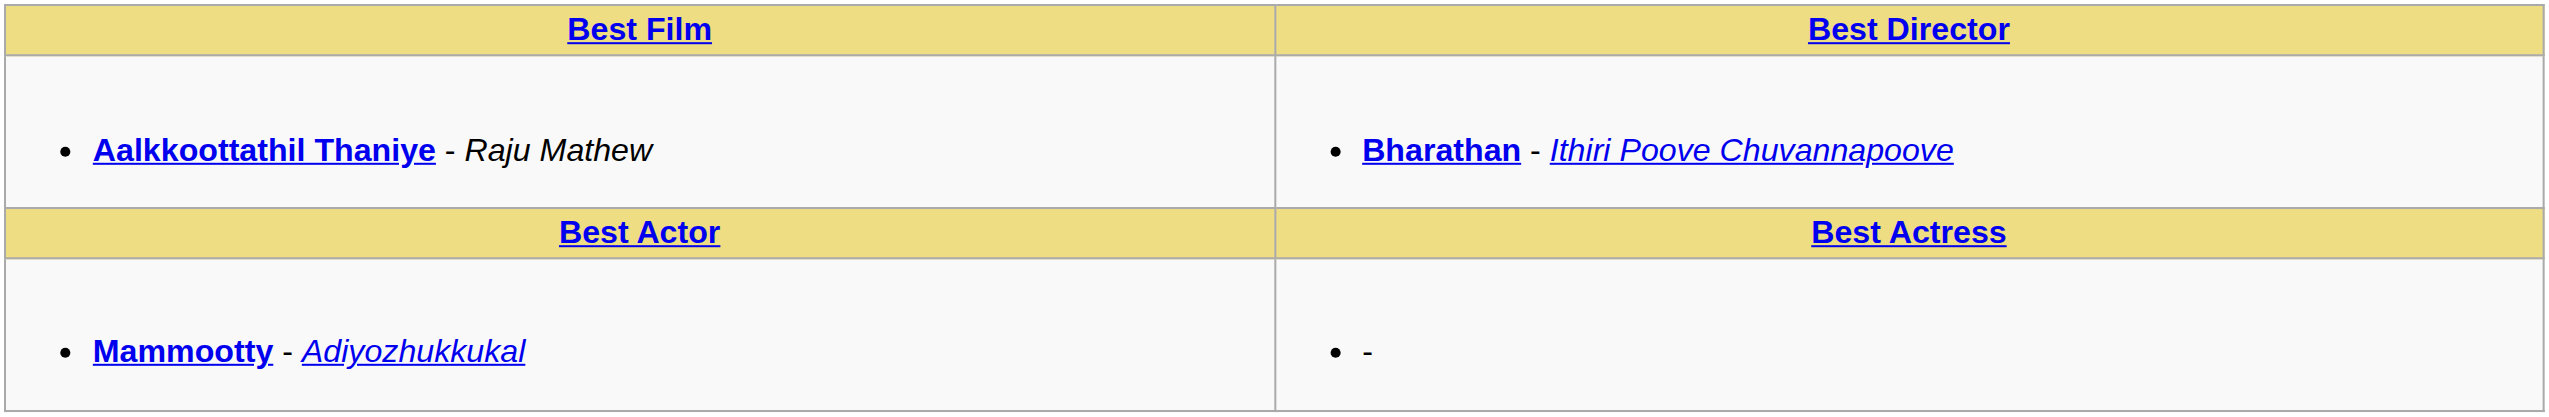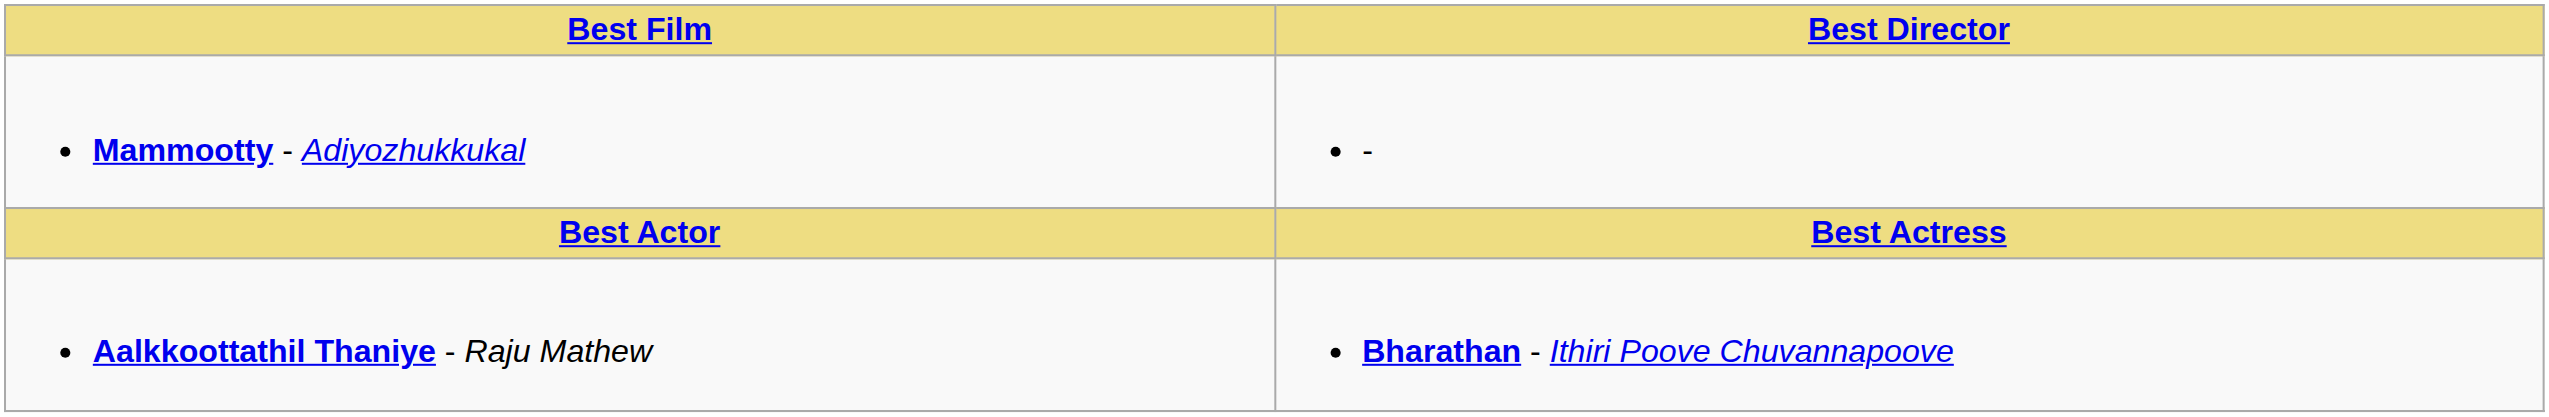 <table class="wikitable" width=100% |>
 <tr>
 <th !  style="background:#eedd82; text-align:center; width:50%;"><a href='#'>Best Film</a></th>
 <th !  style="background:#eedd82; text-align:center; width:50%;"><a href='#'>Best Director</a></th>
 </tr>
 <tr>
-<td valign="top"><br><ul><li><strong><a href='#'>Aalkkoottathil Thaniye</a></strong> - <em>Raju Mathew</em></li></ul></td>
-<td valign="top"><br><ul><li><strong><a href='#'>Bharathan</a></strong> - <em><a href='#'>Ithiri Poove Chuvannapoove</a></em></li></ul></td>
+<td valign="top"><br><ul><li><strong><a href='#'>Mammootty</a></strong> - <em><a href='#'>Adiyozhukkukal</a></em></li></ul></td>
+<td valign="top"><br><ul><li>-</li></ul></td>
 </tr>
 <tr>
 <th !  style="background:#eedd82; text-align:center; width:50%;"><a href='#'>Best Actor</a></th>
 <th !  style="background:#eedd82; text-align:center; width:50%;"><a href='#'>Best Actress</a></th>
 </tr>
 <tr>
-<td valign="top"><br><ul><li><strong><a href='#'>Mammootty</a></strong> - <em><a href='#'>Adiyozhukkukal</a></em></li></ul></td>
-<td valign="top"><br><ul><li>-</li></ul></td>
+<td valign="top"><br><ul><li><strong><a href='#'>Aalkkoottathil Thaniye</a></strong> - <em>Raju Mathew</em></li></ul></td>
+<td valign="top"><br><ul><li><strong><a href='#'>Bharathan</a></strong> - <em><a href='#'>Ithiri Poove Chuvannapoove</a></em></li></ul></td>
 </tr>
 <tr>
 </tr>
 </table>
